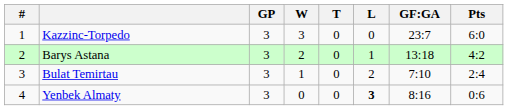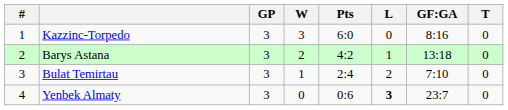 <table class="wikitable" width="50%">
 <tr>
 <th width="5%" bgcolor="#e0e0e0">#</th>
 <th width="30%" bgcolor="#e0e0e0"></th>
 <th width="5%" bgcolor="#e0e0e0">GP</th>
 <th width="5%" bgcolor="#e0e0e0">W</th>
-<th width="5%" bgcolor="#e0e0e0">T</th>
+<th width="7.5%" bgcolor="#e0e0e0">Pts</th>
 <th width="5%" bgcolor="#e0e0e0">L</th>
 <th width="7.5%" bgcolor="#e0e0e0">GF:GA</th>
-<th width="7.5%" bgcolor="#e0e0e0">Pts</th>
+<th width="5%" bgcolor="#e0e0e0">T</th>
 </tr>
 <tr align="center">
 <td>1</td>
 <td align="left"><a href='#'>Kazzinc-Torpedo</a></td>
 <td>3</td>
 <td>3</td>
+<td>6:0</td>
 <td>0</td>
+<td>8:16</td>
 <td>0</td>
-<td>23:7</td>
-<td>6:0</td>
 </tr>
 <tr align="center" bgcolor="#CCFFCC">
 <td>2</td>
 <td align="left">Barys Astana</td>
 <td>3</td>
 <td>2</td>
-<td>0</td>
+<td>4:2</td>
 <td>1</td>
 <td>13:18</td>
-<td>4:2</td>
+<td>0</td>
 </tr>
 <tr align="center">
 <td>3</td>
 <td align="left"><a href='#'>Bulat Temirtau</a></td>
 <td>3</td>
 <td>1</td>
-<td>0</td>
+<td>2:4</td>
 <td>2</td>
 <td>7:10</td>
-<td>2:4</td>
+<td>0</td>
 </tr>
 <tr align="center">
 <td>4</td>
 <td align="left"><a href='#'>Yenbek Almaty</a></td>
 <td>3</td>
 <td>0</td>
+<td>0:6</td>
+<td><strong>3</strong></td>
+<td>23:7</td>
 <td>0</td>
-<td><strong>3</strong></td>
-<td>8:16</td>
-<td>0:6</td>
 </tr>
 </table>
